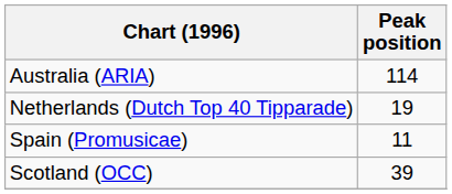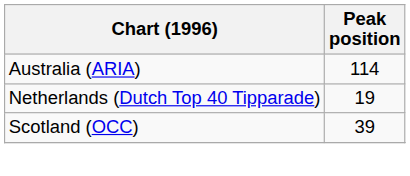 <table class="wikitable sortable">
 <tr>
 <th>Chart (1996)</th>
 <th>Peak<br>position</th>
 </tr>
 <tr>
 <td>Australia (<a href='#'>ARIA</a>)</td>
 <td align="center">114</td>
 </tr>
 <tr>
 <td>Netherlands (<a href='#'>Dutch Top 40 Tipparade</a>)</td>
 <td style="text-align:center;">19</td>
 </tr>
 <tr>
-<td>Spain (<a href='#'>Promusicae</a>)</td>
-<td align="center">11</td>
-</tr>
-<tr>
 <td>Scotland (<a href='#'>OCC</a>)</td>
 <td align="center">39</td>
 </tr>
 <tr>
 </tr>
 <tr>
 </tr>
 <tr>
 </tr>
 <tr>
 </tr>
 </table>
